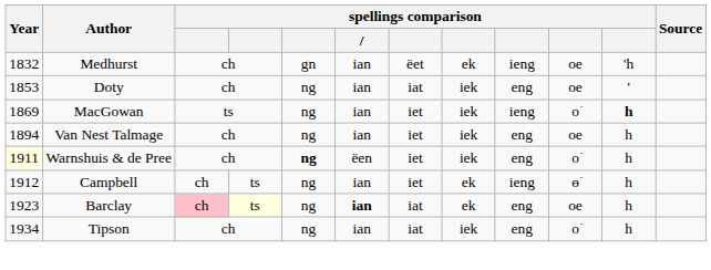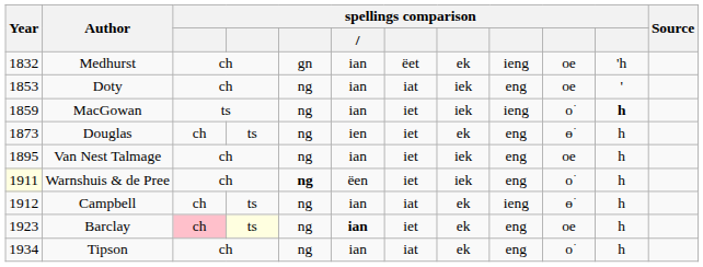 <table class="wikitable" style="margin-left: auto; margin-right: auto; border: none;">
 <tr>
 <th rowspan="2" scope="col">Year</th>
 <th rowspan="2" scope="col">Author</th>
 <th colspan="9" scope="col"> spellings comparison</th>
 <th rowspan="2" scope="col">Source</th>
 </tr>
 <tr>
 <th width=50 scope="col"></th>
 <th width=50 scope="col"></th>
 <th width=50 scope="col"></th>
 <th width=50 scope="col">/</th>
 <th width=50 scope="col"></th>
 <th width=50 scope="col"></th>
 <th width=50 scope="col"></th>
 <th width=50 scope="col"></th>
 <th width=50 scope="col"></th>
 </tr>
 <tr align=center>
 <td>1832</td>
 <td>Medhurst</td>
 <td colspan=2>ch</td>
 <td>gn</td>
 <td>ian</td>
 <td>ëet</td>
 <td>ek</td>
 <td>ieng</td>
 <td>oe</td>
 <td>'h</td>
 <td></td>
 </tr>
 <tr align=center>
 <td>1853</td>
 <td>Doty</td>
 <td colspan=2>ch</td>
 <td>ng</td>
 <td>ian</td>
 <td>iat</td>
 <td>iek</td>
 <td>eng</td>
 <td>oe</td>
 <td>'</td>
 <td></td>
 </tr>
 <tr align=center>
-<td>1869</td>
+<td>1859</td>
 <td>MacGowan</td>
 <td colspan=2>ts</td>
 <td>ng</td>
 <td>ian</td>
 <td>iet</td>
 <td>iek</td>
 <td>ieng</td>
 <td>o͘</td>
 <td><strong>h</strong></td>
 <td></td>
 </tr>
 <tr align=center>
-<td>1894</td>
+<td>1873</td>
+<td>Douglas</td>
+<td>ch</td>
+<td>ts</td>
+<td>ng</td>
+<td>ien</td>
+<td>iet</td>
+<td>ek</td>
+<td>eng</td>
+<td>ɵ͘</td>
+<td>h</td>
+<td></td>
+</tr>
+<tr align=center>
+<td>1895</td>
 <td>Van Nest Talmage</td>
 <td colspan=2>ch</td>
 <td>ng</td>
 <td>ian</td>
 <td>iet</td>
 <td>iek</td>
 <td>eng</td>
 <td>oe</td>
 <td>h</td>
 <td></td>
 </tr>
 <tr align=center>
 <td style="background: lightyellow;">1911</td>
 <td>Warnshuis & de Pree</td>
 <td colspan=2>ch</td>
 <td><strong>ng</strong></td>
 <td>ëen</td>
 <td>iet</td>
 <td>iek</td>
 <td>eng</td>
 <td>o͘</td>
 <td>h</td>
 <td></td>
 </tr>
 <tr align=center>
 <td>1912</td>
 <td>Campbell</td>
 <td>ch</td>
 <td>ts</td>
 <td>ng</td>
 <td>ian</td>
-<td>iet</td>
+<td>iat</td>
 <td>ek</td>
 <td>ieng</td>
 <td>ɵ͘</td>
 <td>h</td>
 <td></td>
 </tr>
 <tr align=center>
 <td>1923</td>
 <td>Barclay</td>
 <td style="background: pink;">ch</td>
 <td style="background: lightyellow;">ts</td>
 <td>ng</td>
 <td><strong>ian</strong></td>
-<td>iat</td>
+<td>iet</td>
 <td>ek</td>
 <td>eng</td>
 <td>oe</td>
 <td>h</td>
 <td></td>
 </tr>
 <tr align=center>
 <td>1934</td>
 <td>Tipson</td>
 <td colspan=2>ch</td>
 <td>ng</td>
 <td>ian</td>
 <td>iat</td>
-<td>iek</td>
+<td>ek</td>
 <td>eng</td>
 <td>o͘</td>
 <td>h</td>
 <td></td>
 </tr>
 </table>
